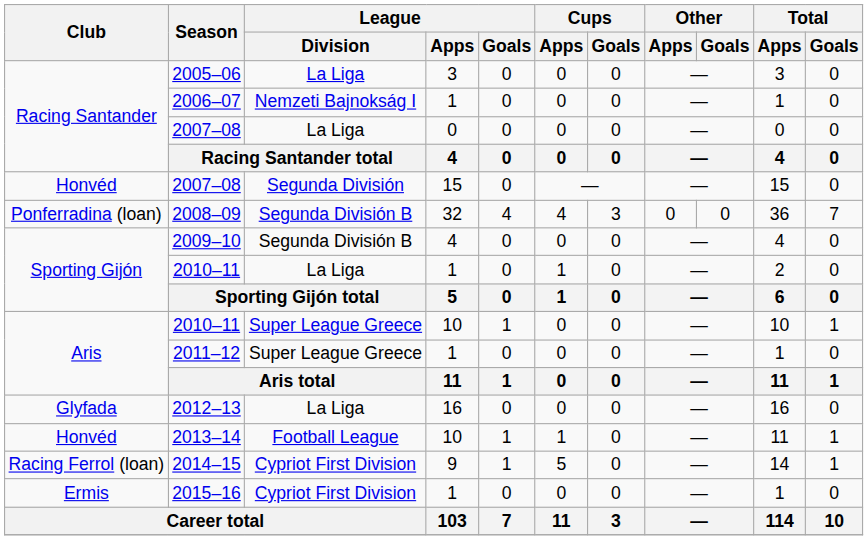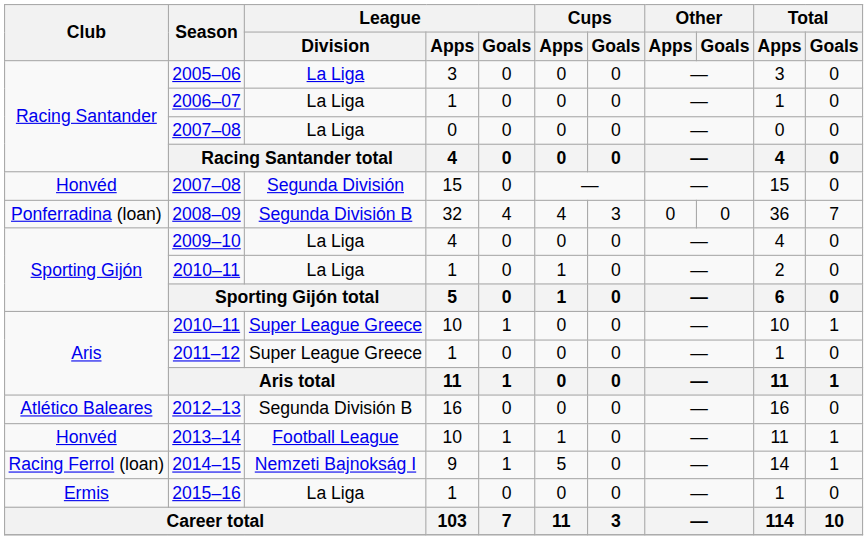 <table class="wikitable" style="text-align:center">
 <tr>
 <th rowspan="2">Club</th>
 <th rowspan="2">Season</th>
 <th colspan="3">League</th>
 <th colspan="2">Cups</th>
 <th colspan="2">Other</th>
 <th colspan="2">Total</th>
 </tr>
 <tr>
 <th>Division</th>
 <th>Apps</th>
 <th>Goals</th>
 <th>Apps</th>
 <th>Goals</th>
 <th>Apps</th>
 <th>Goals</th>
 <th>Apps</th>
 <th>Goals</th>
 </tr>
 <tr>
 <td rowspan="4"><a href='#'>Racing Santander</a></td>
 <td><a href='#'>2005–06</a></td>
 <td><a href='#'>La Liga</a></td>
 <td>3</td>
 <td>0</td>
 <td>0</td>
 <td>0</td>
 <td colspan="2">—</td>
 <td>3</td>
 <td>0</td>
 </tr>
 <tr>
 <td><a href='#'>2006–07</a></td>
-<td><a href='#'>Nemzeti Bajnokság I</a></td>
+<td>La Liga</td>
 <td>1</td>
 <td>0</td>
 <td>0</td>
 <td>0</td>
 <td colspan="2">—</td>
 <td>1</td>
 <td>0</td>
 </tr>
 <tr>
 <td><a href='#'>2007–08</a></td>
 <td>La Liga</td>
 <td>0</td>
 <td>0</td>
 <td>0</td>
 <td>0</td>
 <td colspan="2">—</td>
 <td>0</td>
 <td>0</td>
 </tr>
 <tr style="font-weight:bold; background:#f3f3f3">
 <th colspan="2">Racing Santander total</th>
 <td>4</td>
 <td>0</td>
 <td>0</td>
 <td>0</td>
 <td colspan="2">—</td>
 <td>4</td>
 <td>0</td>
 </tr>
 <tr>
 <td><a href='#'>Honvéd</a></td>
 <td><a href='#'>2007–08</a></td>
 <td><a href='#'>Segunda División</a></td>
 <td>15</td>
 <td>0</td>
 <td colspan="2">—</td>
 <td colspan="2">—</td>
 <td>15</td>
 <td>0</td>
 </tr>
 <tr>
 <td><a href='#'>Ponferradina</a> (loan)</td>
 <td><a href='#'>2008–09</a></td>
 <td><a href='#'>Segunda División B</a></td>
 <td>32</td>
 <td>4</td>
 <td>4</td>
 <td>3</td>
 <td>0</td>
 <td>0</td>
 <td>36</td>
 <td>7</td>
 </tr>
 <tr>
 <td rowspan="3"><a href='#'>Sporting Gijón</a></td>
 <td><a href='#'>2009–10</a></td>
-<td>Segunda División B</td>
+<td>La Liga</td>
 <td>4</td>
 <td>0</td>
 <td>0</td>
 <td>0</td>
 <td colspan="2">—</td>
 <td>4</td>
 <td>0</td>
 </tr>
 <tr>
 <td><a href='#'>2010–11</a></td>
 <td>La Liga</td>
 <td>1</td>
 <td>0</td>
 <td>1</td>
 <td>0</td>
 <td colspan="2">—</td>
 <td>2</td>
 <td>0</td>
 </tr>
 <tr style="font-weight:bold; background:#f3f3f3">
 <th colspan="2">Sporting Gijón total</th>
 <td>5</td>
 <td>0</td>
 <td>1</td>
 <td>0</td>
 <td colspan="2">—</td>
 <td>6</td>
 <td>0</td>
 </tr>
 <tr>
 <td rowspan="3"><a href='#'>Aris</a></td>
 <td><a href='#'>2010–11</a></td>
 <td><a href='#'>Super League Greece</a></td>
 <td>10</td>
 <td>1</td>
 <td>0</td>
 <td>0</td>
 <td colspan="2">—</td>
 <td>10</td>
 <td>1</td>
 </tr>
 <tr>
 <td><a href='#'>2011–12</a></td>
 <td>Super League Greece</td>
 <td>1</td>
 <td>0</td>
 <td>0</td>
 <td>0</td>
 <td colspan="2">—</td>
 <td>1</td>
 <td>0</td>
 </tr>
 <tr style="font-weight:bold; background:#f3f3f3">
 <th colspan="2">Aris total</th>
 <td>11</td>
 <td>1</td>
 <td>0</td>
 <td>0</td>
 <td colspan="2">—</td>
 <td>11</td>
 <td>1</td>
 </tr>
 <tr>
-<td><a href='#'>Glyfada</a></td>
+<td><a href='#'>Atlético Baleares</a></td>
 <td><a href='#'>2012–13</a></td>
-<td>La Liga</td>
+<td>Segunda División B</td>
 <td>16</td>
 <td>0</td>
 <td>0</td>
 <td>0</td>
 <td colspan="2">—</td>
 <td>16</td>
 <td>0</td>
 </tr>
 <tr>
 <td><a href='#'>Honvéd</a></td>
 <td><a href='#'>2013–14</a></td>
 <td><a href='#'>Football League</a></td>
 <td>10</td>
 <td>1</td>
 <td>1</td>
 <td>0</td>
 <td colspan="2">—</td>
 <td>11</td>
 <td>1</td>
 </tr>
 <tr>
 <td><a href='#'>Racing Ferrol</a> (loan)</td>
 <td><a href='#'>2014–15</a></td>
-<td><a href='#'>Cypriot First Division</a></td>
+<td><a href='#'>Nemzeti Bajnokság I</a></td>
 <td>9</td>
 <td>1</td>
 <td>5</td>
 <td>0</td>
 <td colspan="2">—</td>
 <td>14</td>
 <td>1</td>
 </tr>
 <tr>
 <td><a href='#'>Ermis</a></td>
 <td><a href='#'>2015–16</a></td>
-<td><a href='#'>Cypriot First Division</a></td>
+<td>La Liga</td>
 <td>1</td>
 <td>0</td>
 <td>0</td>
 <td>0</td>
 <td colspan="2">—</td>
 <td>1</td>
 <td>0</td>
 </tr>
 <tr style="font-weight:bold; background:#f3f3f3">
 <th colspan="3">Career total</th>
 <td>103</td>
 <td>7</td>
 <td>11</td>
 <td>3</td>
 <td colspan="2">—</td>
 <td>114</td>
 <td>10</td>
 </tr>
 <tr>
 </tr>
 </table>
